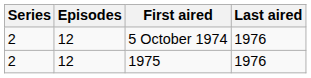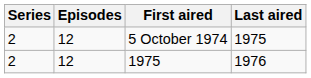 <table class="wikitable">
 <tr>
 <th>Series</th>
 <th>Episodes</th>
 <th>First aired</th>
 <th>Last aired</th>
 </tr>
 <tr>
 <td>2</td>
 <td>12</td>
 <td>5 October 1974</td>
-<td>1976</td>
+<td>1975</td>
 </tr>
 <tr>
 <td>2</td>
 <td>12</td>
 <td>1975</td>
 <td>1976</td>
 </tr>
 </table>
